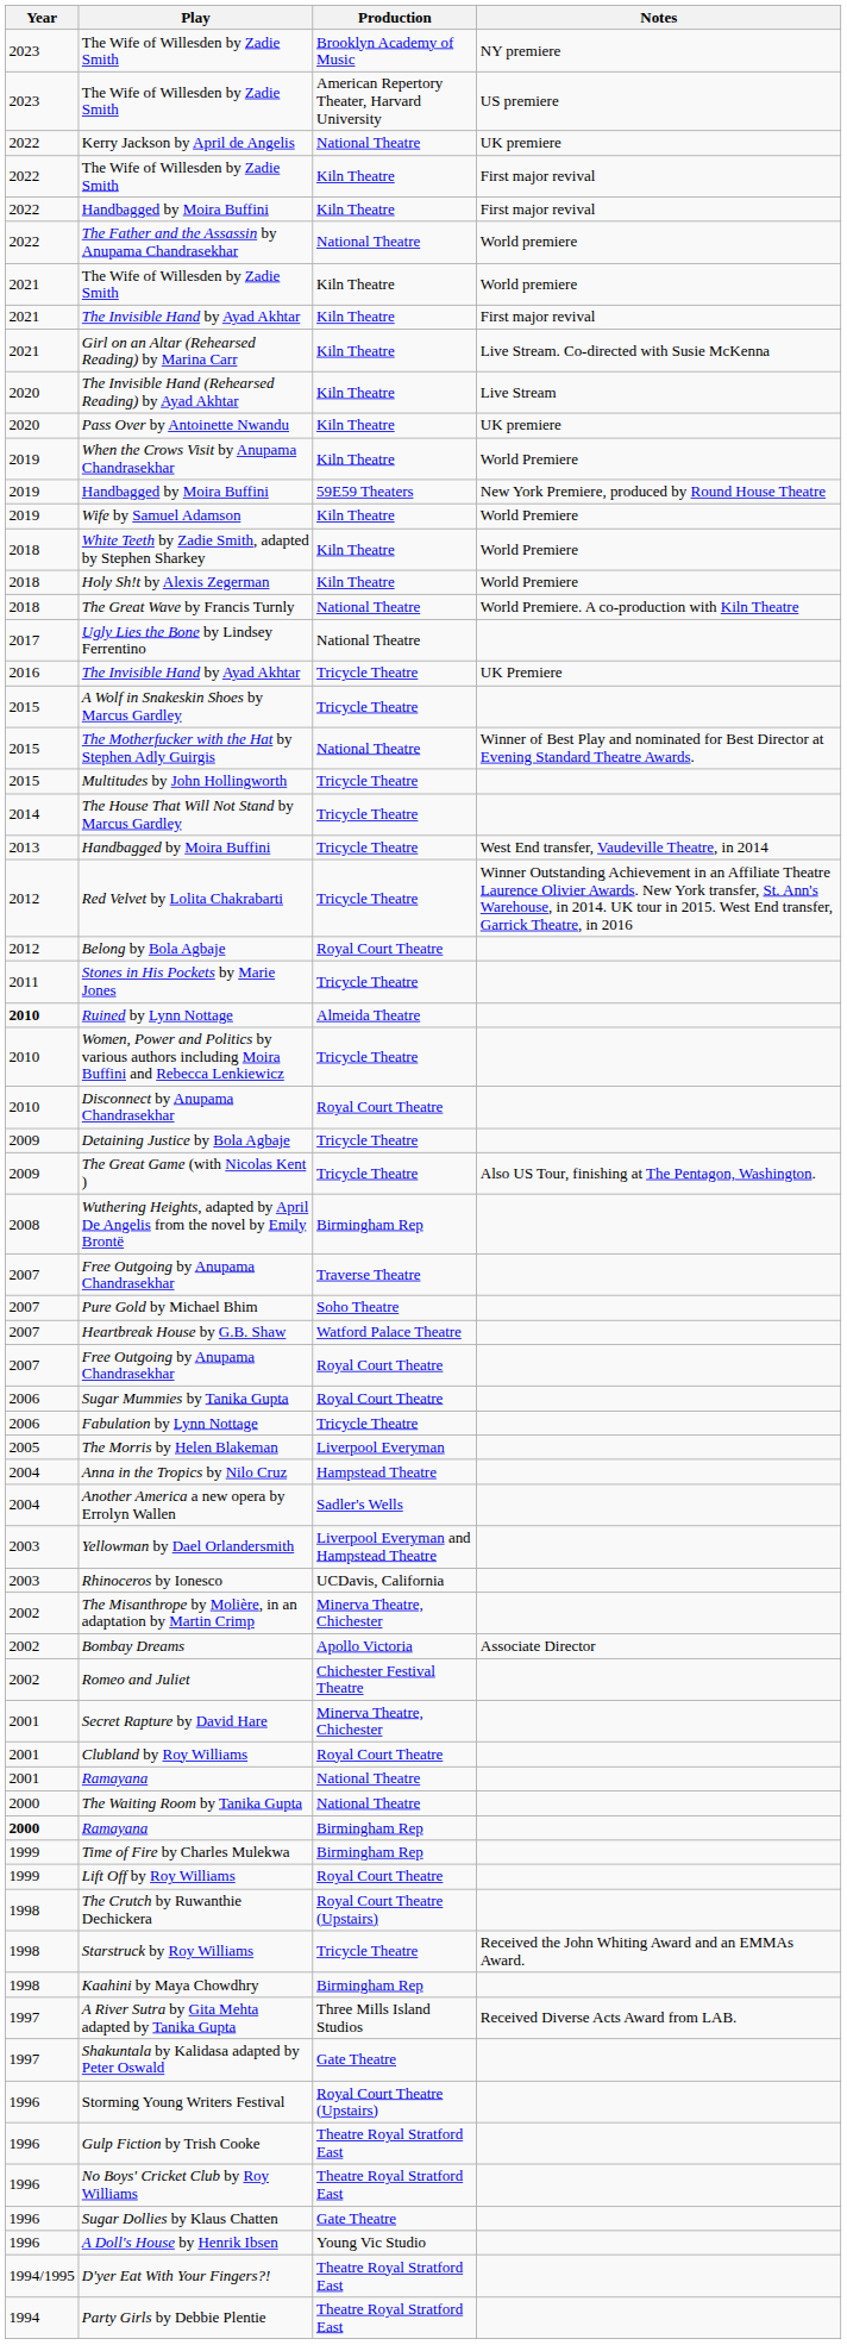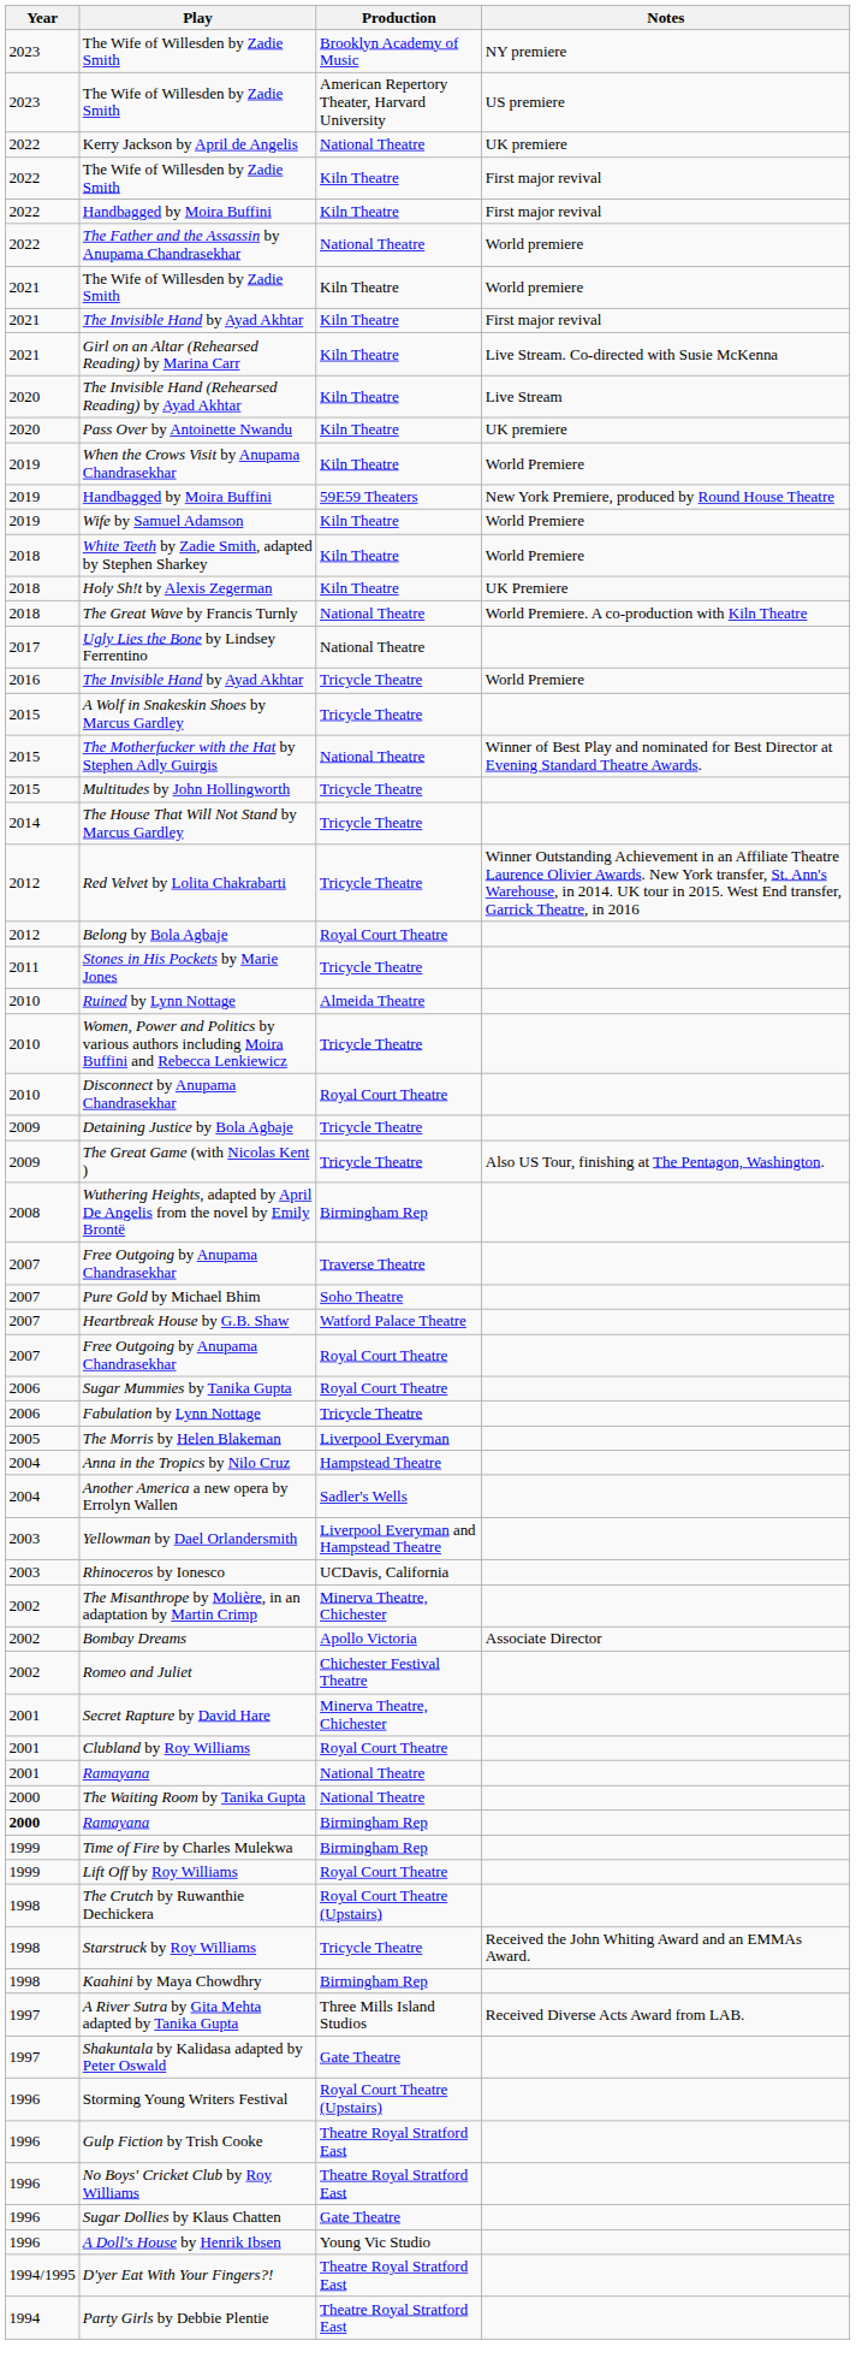 <table class="wikitable">
 <tr>
 <th scope="col" width="50">Year</th>
 <th scope="col" width="300">Play</th>
 <th scope="col" width="200">Production</th>
 <th scope="col" width="500">Notes</th>
 </tr>
 <tr>
 <td>2023</td>
 <td>The Wife of Willesden by <a href='#'>Zadie Smith</a></td>
 <td><a href='#'>Brooklyn Academy of Music</a></td>
 <td>NY premiere</td>
 </tr>
 <tr>
 <td>2023</td>
 <td>The Wife of Willesden by <a href='#'>Zadie Smith</a></td>
 <td>American Repertory Theater, Harvard University</td>
 <td>US premiere</td>
 </tr>
 <tr>
 <td>2022</td>
 <td>Kerry Jackson by <a href='#'>April de Angelis</a></td>
 <td><a href='#'>National Theatre</a></td>
 <td>UK premiere</td>
 </tr>
 <tr>
 <td>2022</td>
 <td>The Wife of Willesden by <a href='#'>Zadie Smith</a></td>
 <td><a href='#'>Kiln Theatre</a></td>
 <td>First major revival</td>
 </tr>
 <tr>
 <td>2022</td>
 <td><a href='#'>Handbagged</a> by <a href='#'>Moira Buffini</a></td>
 <td><a href='#'>Kiln Theatre</a></td>
 <td>First major revival</td>
 </tr>
 <tr>
 <td>2022</td>
 <td><em><a href='#'>The Father and the Assassin</a></em> by <a href='#'>Anupama Chandrasekhar</a></td>
 <td><a href='#'>National Theatre</a></td>
 <td>World premiere</td>
 </tr>
 <tr>
 <td>2021</td>
 <td>The Wife of Willesden by <a href='#'>Zadie Smith</a></td>
 <td>Kiln Theatre</td>
 <td>World premiere</td>
 </tr>
 <tr>
 <td>2021</td>
 <td><em><a href='#'>The Invisible Hand</a></em> by <a href='#'>Ayad Akhtar</a></td>
 <td><a href='#'>Kiln Theatre</a></td>
 <td>First major revival</td>
 </tr>
 <tr>
 <td>2021</td>
 <td><em>Girl on an Altar (Rehearsed Reading)</em> by <a href='#'>Marina Carr</a></td>
 <td><a href='#'>Kiln Theatre</a></td>
 <td>Live Stream. Co-directed with Susie McKenna</td>
 </tr>
 <tr>
 <td>2020</td>
 <td><em>The Invisible Hand (Rehearsed Reading)</em> by <a href='#'>Ayad Akhtar</a></td>
 <td><a href='#'>Kiln Theatre</a></td>
 <td>Live Stream</td>
 </tr>
 <tr>
 <td>2020</td>
 <td><em>Pass Over</em> by <a href='#'>Antoinette Nwandu</a></td>
 <td><a href='#'>Kiln Theatre</a></td>
 <td>UK premiere</td>
 </tr>
 <tr>
 <td>2019</td>
 <td><em>When the Crows Visit</em> by <a href='#'>Anupama Chandrasekhar</a></td>
 <td><a href='#'>Kiln Theatre</a></td>
 <td>World Premiere</td>
 </tr>
 <tr>
 <td>2019</td>
 <td><a href='#'>Handbagged</a> by <a href='#'>Moira Buffini</a></td>
 <td><a href='#'>59E59 Theaters</a></td>
 <td>New York Premiere, produced by <a href='#'>Round House Theatre</a></td>
 </tr>
 <tr>
 <td>2019</td>
 <td><em>Wife</em> by <a href='#'>Samuel Adamson</a></td>
 <td><a href='#'>Kiln Theatre</a></td>
 <td>World Premiere</td>
 </tr>
 <tr>
 <td>2018</td>
 <td><em><a href='#'>White Teeth</a></em> by <a href='#'>Zadie Smith</a>, adapted by Stephen Sharkey</td>
 <td><a href='#'>Kiln Theatre</a></td>
 <td>World Premiere</td>
 </tr>
 <tr>
 <td>2018</td>
 <td><em>Holy Sh!t</em> by <a href='#'>Alexis Zegerman</a></td>
 <td><a href='#'>Kiln Theatre</a></td>
-<td>World Premiere</td>
+<td>UK Premiere</td>
 </tr>
 <tr>
 <td>2018</td>
 <td><em>The Great Wave</em> by Francis Turnly</td>
 <td><a href='#'>National Theatre</a></td>
 <td>World Premiere. A co-production with <a href='#'>Kiln Theatre</a></td>
 </tr>
 <tr>
 <td>2017</td>
 <td><em><a href='#'>Ugly Lies the Bone</a></em> by Lindsey Ferrentino</td>
 <td>National Theatre</td>
 <td></td>
 </tr>
 <tr>
 <td>2016</td>
 <td><em><a href='#'>The Invisible Hand</a></em> by <a href='#'>Ayad Akhtar</a></td>
 <td><a href='#'>Tricycle Theatre</a></td>
-<td>UK Premiere</td>
+<td>World Premiere</td>
 </tr>
 <tr>
 <td>2015</td>
 <td><em>A Wolf in Snakeskin Shoes</em> by <a href='#'>Marcus Gardley</a></td>
 <td><a href='#'>Tricycle Theatre</a></td>
 <td></td>
 </tr>
 <tr>
 <td>2015</td>
 <td><em><a href='#'>The Motherfucker with the Hat</a></em> by <a href='#'>Stephen Adly Guirgis</a></td>
 <td><a href='#'>National Theatre</a></td>
 <td>Winner of Best Play and nominated for Best Director at <a href='#'>Evening Standard Theatre Awards</a>.</td>
 </tr>
 <tr>
 <td>2015</td>
 <td><em>Multitudes</em> by <a href='#'>John Hollingworth</a></td>
 <td><a href='#'>Tricycle Theatre</a></td>
 <td></td>
 </tr>
 <tr>
 <td>2014</td>
 <td><em>The House That Will Not Stand</em> by <a href='#'>Marcus Gardley</a></td>
 <td><a href='#'>Tricycle Theatre</a></td>
 <td></td>
 </tr>
 <tr>
-<td>2013</td>
-<td><em>Handbagged</em> by <a href='#'>Moira Buffini</a></td>
-<td><a href='#'>Tricycle Theatre</a></td>
-<td>West End transfer, <a href='#'>Vaudeville Theatre</a>, in 2014</td>
-</tr>
-<tr>
 <td>2012</td>
 <td><em>Red Velvet</em> by <a href='#'>Lolita Chakrabarti</a></td>
 <td><a href='#'>Tricycle Theatre</a></td>
 <td>Winner Outstanding Achievement in an Affiliate Theatre <a href='#'>Laurence Olivier Awards</a>. New York transfer, <a href='#'>St. Ann's Warehouse</a>, in 2014. UK tour in 2015. West End transfer, <a href='#'>Garrick Theatre</a>, in 2016</td>
 </tr>
 <tr>
 <td>2012</td>
 <td><em>Belong</em> by <a href='#'>Bola Agbaje</a></td>
 <td><a href='#'>Royal Court Theatre</a></td>
 <td></td>
 </tr>
 <tr>
 <td>2011</td>
 <td><em><a href='#'>Stones in His Pockets</a></em> by <a href='#'>Marie Jones</a></td>
 <td><a href='#'>Tricycle Theatre</a></td>
 <td></td>
 </tr>
 <tr>
-<td><strong>2010</strong></td>
+<td>2010</td>
 <td><em><a href='#'>Ruined</a></em> by <a href='#'>Lynn Nottage</a></td>
 <td><a href='#'>Almeida Theatre</a></td>
 <td></td>
 </tr>
 <tr>
 <td>2010</td>
 <td><em>Women, Power and Politics</em> by various authors including <a href='#'>Moira Buffini</a> and <a href='#'>Rebecca Lenkiewicz</a></td>
 <td><a href='#'>Tricycle Theatre</a></td>
 <td></td>
 </tr>
 <tr>
 <td>2010</td>
 <td><em>Disconnect</em> by <a href='#'>Anupama Chandrasekhar</a></td>
 <td><a href='#'>Royal Court Theatre</a></td>
 <td></td>
 </tr>
 <tr>
 <td>2009</td>
 <td><em>Detaining Justice</em> by <a href='#'>Bola Agbaje</a></td>
 <td><a href='#'>Tricycle Theatre</a></td>
 <td></td>
 </tr>
 <tr>
 <td>2009</td>
 <td><em>The Great Game</em> (with <a href='#'>Nicolas Kent</a> )</td>
 <td><a href='#'>Tricycle Theatre</a></td>
 <td>Also US Tour, finishing at <a href='#'>The Pentagon, Washington</a>.</td>
 </tr>
 <tr>
 <td>2008</td>
 <td><em>Wuthering Heights</em>, adapted by <a href='#'>April De Angelis</a> from the novel by <a href='#'>Emily Brontë</a></td>
 <td><a href='#'>Birmingham Rep</a></td>
 <td></td>
 </tr>
 <tr>
 <td>2007</td>
 <td><em>Free Outgoing</em> by <a href='#'>Anupama Chandrasekhar</a></td>
 <td><a href='#'>Traverse Theatre</a></td>
 <td></td>
 </tr>
 <tr>
 <td>2007</td>
 <td><em>Pure Gold</em> by Michael Bhim</td>
 <td><a href='#'>Soho Theatre</a></td>
 <td></td>
 </tr>
 <tr>
 <td>2007</td>
 <td><em>Heartbreak House</em> by <a href='#'>G.B. Shaw</a></td>
 <td><a href='#'>Watford Palace Theatre</a></td>
 <td></td>
 </tr>
 <tr>
 <td>2007</td>
 <td><em>Free Outgoing</em> by <a href='#'>Anupama Chandrasekhar</a></td>
 <td><a href='#'>Royal Court Theatre</a></td>
 <td></td>
 </tr>
 <tr>
 <td>2006</td>
 <td><em>Sugar Mummies</em> by <a href='#'>Tanika Gupta</a></td>
 <td><a href='#'>Royal Court Theatre</a></td>
 <td></td>
 </tr>
 <tr>
 <td>2006</td>
 <td><em>Fabulation</em> by <a href='#'>Lynn Nottage</a></td>
 <td><a href='#'>Tricycle Theatre</a></td>
 <td></td>
 </tr>
 <tr>
 <td>2005</td>
 <td><em>The Morris</em> by <a href='#'>Helen Blakeman</a></td>
 <td><a href='#'>Liverpool Everyman</a></td>
 <td></td>
 </tr>
 <tr>
 <td>2004</td>
 <td><em>Anna in the Tropics</em> by <a href='#'>Nilo Cruz</a></td>
 <td><a href='#'>Hampstead Theatre</a></td>
 <td></td>
 </tr>
 <tr>
 <td>2004</td>
 <td><em>Another America</em> a new opera by Errolyn Wallen</td>
 <td><a href='#'>Sadler's Wells</a></td>
 <td></td>
 </tr>
 <tr>
 <td>2003</td>
 <td><em>Yellowman</em> by <a href='#'>Dael Orlandersmith</a></td>
 <td><a href='#'>Liverpool Everyman</a> and <a href='#'>Hampstead Theatre</a></td>
 <td></td>
 </tr>
 <tr>
 <td>2003</td>
 <td><em>Rhinoceros</em> by Ionesco</td>
 <td>UCDavis, California</td>
 <td></td>
 </tr>
 <tr>
 <td>2002</td>
 <td><em>The Misanthrope</em> by <a href='#'>Molière</a>, in an adaptation by <a href='#'>Martin Crimp</a></td>
 <td><a href='#'>Minerva Theatre, Chichester</a></td>
 <td></td>
 </tr>
 <tr>
 <td>2002</td>
 <td><em>Bombay Dreams</em></td>
 <td><a href='#'>Apollo Victoria</a></td>
 <td>Associate Director</td>
 </tr>
 <tr>
 <td>2002</td>
 <td><em>Romeo and Juliet</em></td>
 <td><a href='#'>Chichester Festival Theatre</a></td>
 <td></td>
 </tr>
 <tr>
 <td>2001</td>
 <td><em>Secret Rapture</em> by <a href='#'>David Hare</a></td>
 <td><a href='#'>Minerva Theatre, Chichester</a></td>
 <td></td>
 </tr>
 <tr>
 <td>2001</td>
 <td><em>Clubland</em> by <a href='#'>Roy Williams</a></td>
 <td><a href='#'>Royal Court Theatre</a></td>
 <td></td>
 </tr>
 <tr>
 <td>2001</td>
 <td><em><a href='#'>Ramayana</a></em></td>
 <td><a href='#'>National Theatre</a></td>
 <td></td>
 </tr>
 <tr>
 <td>2000</td>
 <td><em>The Waiting Room</em> by <a href='#'>Tanika Gupta</a></td>
 <td><a href='#'>National Theatre</a></td>
 <td></td>
 </tr>
 <tr>
 <td><strong>2000</strong></td>
 <td><em><a href='#'>Ramayana</a></em></td>
 <td><a href='#'>Birmingham Rep</a></td>
 <td></td>
 </tr>
 <tr>
 <td>1999</td>
 <td><em>Time of Fire</em> by Charles Mulekwa</td>
 <td><a href='#'>Birmingham Rep</a></td>
 <td></td>
 </tr>
 <tr>
 <td>1999</td>
 <td><em>Lift Off</em> by <a href='#'>Roy Williams</a></td>
 <td><a href='#'>Royal Court Theatre</a></td>
 <td></td>
 </tr>
 <tr>
 <td>1998</td>
 <td><em>The Crutch</em> by Ruwanthie Dechickera</td>
 <td><a href='#'>Royal Court Theatre (Upstairs)</a></td>
 <td></td>
 </tr>
 <tr>
 <td>1998</td>
 <td><em>Starstruck</em> by <a href='#'>Roy Williams</a></td>
 <td><a href='#'>Tricycle Theatre</a></td>
 <td>Received the John Whiting Award and an EMMAs Award.</td>
 </tr>
 <tr>
 <td>1998</td>
 <td><em>Kaahini</em> by Maya Chowdhry</td>
 <td><a href='#'>Birmingham Rep</a></td>
 <td></td>
 </tr>
 <tr>
 <td>1997</td>
 <td><em>A River Sutra</em> by <a href='#'>Gita Mehta</a> adapted by <a href='#'>Tanika Gupta</a></td>
 <td>Three Mills Island Studios</td>
 <td>Received Diverse Acts Award from LAB.</td>
 </tr>
 <tr>
 <td>1997</td>
 <td><em>Shakuntala</em> by Kalidasa adapted by <a href='#'>Peter Oswald</a></td>
 <td><a href='#'>Gate Theatre</a></td>
 <td></td>
 </tr>
 <tr>
 <td>1996</td>
 <td>Storming Young Writers Festival</td>
 <td><a href='#'>Royal Court Theatre (Upstairs)</a></td>
 <td></td>
 </tr>
 <tr>
 <td>1996</td>
 <td><em>Gulp Fiction</em> by Trish Cooke</td>
 <td><a href='#'>Theatre Royal Stratford East</a></td>
 <td></td>
 </tr>
 <tr>
 <td>1996</td>
 <td><em>No Boys' Cricket Club</em> by <a href='#'>Roy Williams</a></td>
 <td><a href='#'>Theatre Royal Stratford East</a></td>
 <td></td>
 </tr>
 <tr>
 <td>1996</td>
 <td><em>Sugar Dollies</em> by Klaus Chatten</td>
 <td><a href='#'>Gate Theatre</a></td>
 <td></td>
 </tr>
 <tr>
 <td>1996</td>
 <td><em><a href='#'>A Doll's House</a></em> by <a href='#'>Henrik Ibsen</a></td>
 <td>Young Vic Studio</td>
 <td></td>
 </tr>
 <tr>
 <td>1994/1995</td>
 <td><em>D'yer Eat With Your Fingers?!</em></td>
 <td><a href='#'>Theatre Royal Stratford East</a></td>
 <td></td>
 </tr>
 <tr>
 <td>1994</td>
 <td><em>Party Girls</em> by Debbie Plentie</td>
 <td><a href='#'>Theatre Royal Stratford East</a></td>
 <td></td>
 </tr>
 </table>
